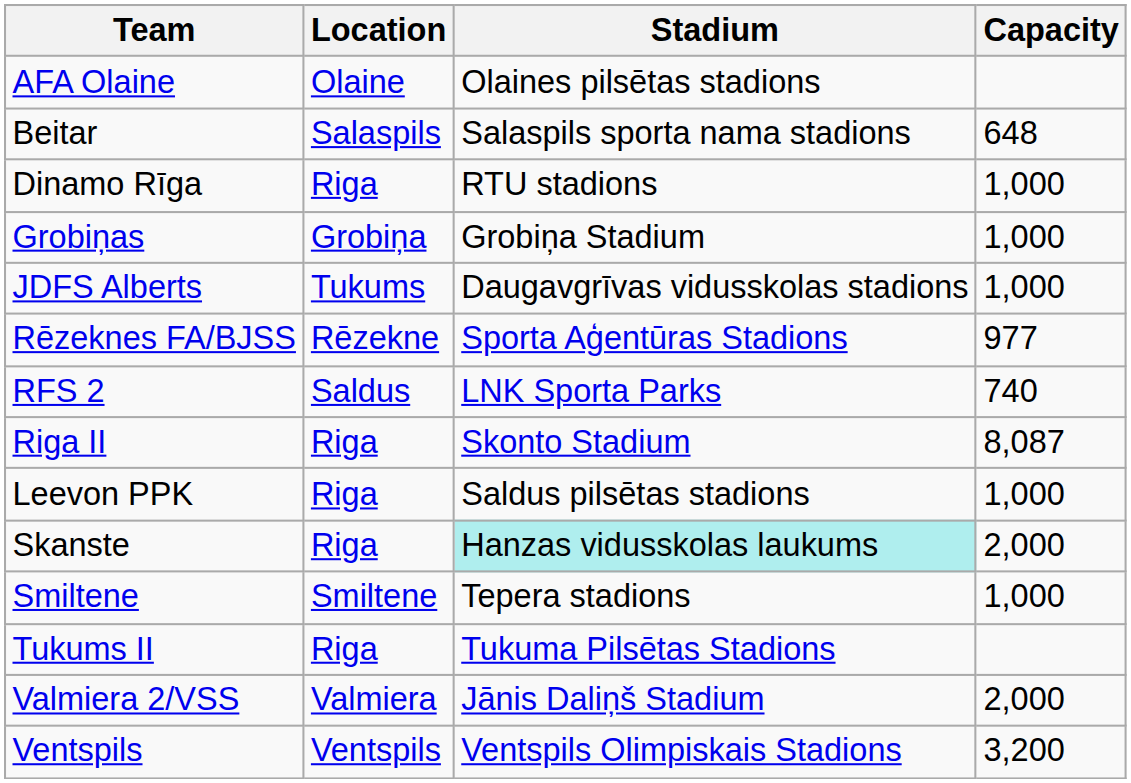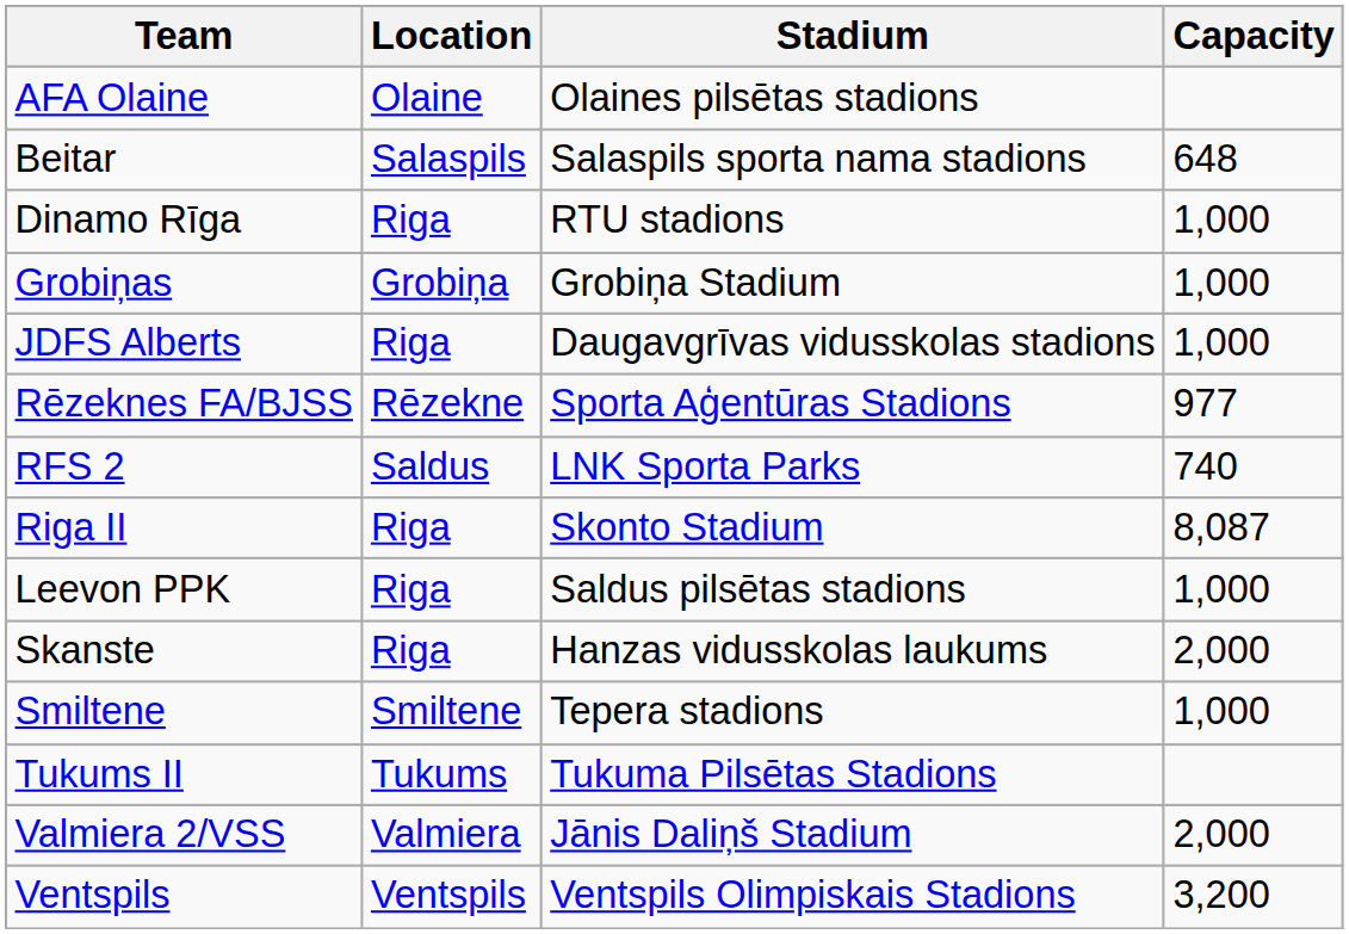 <table class="wikitable sortable">
 <tr>
 <th>Team</th>
 <th>Location</th>
 <th>Stadium</th>
 <th>Capacity</th>
 </tr>
 <tr>
 <td><a href='#'>AFA Olaine</a></td>
 <td><a href='#'>Olaine</a></td>
 <td>Olaines pilsētas stadions</td>
 <td></td>
 </tr>
 <tr>
 <td>Beitar</td>
 <td><a href='#'>Salaspils</a></td>
 <td>Salaspils sporta nama stadions</td>
 <td>648</td>
 </tr>
 <tr>
 <td>Dinamo Rīga</td>
 <td><a href='#'>Riga</a></td>
 <td>RTU stadions</td>
 <td>1,000</td>
 </tr>
 <tr>
 <td><a href='#'>Grobiņas</a></td>
 <td><a href='#'>Grobiņa</a></td>
 <td>Grobiņa Stadium</td>
 <td>1,000</td>
 </tr>
 <tr>
 <td><a href='#'>JDFS Alberts</a></td>
-<td><a href='#'>Tukums</a></td>
+<td><a href='#'>Riga</a></td>
 <td>Daugavgrīvas vidusskolas stadions</td>
 <td>1,000</td>
 </tr>
 <tr>
 <td><a href='#'>Rēzeknes FA/BJSS</a></td>
 <td><a href='#'>Rēzekne</a></td>
 <td><a href='#'>Sporta Aģentūras Stadions</a></td>
 <td>977</td>
 </tr>
 <tr>
 <td><a href='#'>RFS 2</a></td>
 <td><a href='#'>Saldus</a></td>
 <td><a href='#'>LNK Sporta Parks</a></td>
 <td>740</td>
 </tr>
 <tr>
 <td><a href='#'>Riga II</a></td>
 <td><a href='#'>Riga</a></td>
 <td><a href='#'>Skonto Stadium</a></td>
 <td>8,087</td>
 </tr>
 <tr>
 <td>Leevon PPK</td>
 <td><a href='#'>Riga</a></td>
 <td>Saldus pilsētas stadions</td>
 <td>1,000</td>
 </tr>
 <tr>
 <td>Skanste</td>
 <td><a href='#'>Riga</a></td>
-<td style="background: paleturquoise;">Hanzas vidusskolas laukums</td>
+<td>Hanzas vidusskolas laukums</td>
 <td>2,000</td>
 </tr>
 <tr>
 <td><a href='#'>Smiltene</a></td>
 <td><a href='#'>Smiltene</a></td>
 <td>Tepera stadions</td>
 <td>1,000</td>
 </tr>
 <tr>
 <td><a href='#'>Tukums II</a></td>
-<td><a href='#'>Riga</a></td>
+<td><a href='#'>Tukums</a></td>
 <td><a href='#'>Tukuma Pilsētas Stadions</a></td>
 <td></td>
 </tr>
 <tr>
 <td><a href='#'>Valmiera 2/VSS</a></td>
 <td><a href='#'>Valmiera</a></td>
 <td><a href='#'>Jānis Daliņš Stadium</a></td>
 <td>2,000</td>
 </tr>
 <tr>
 <td><a href='#'>Ventspils</a></td>
 <td><a href='#'>Ventspils</a></td>
 <td><a href='#'>Ventspils Olimpiskais Stadions</a></td>
 <td>3,200</td>
 </tr>
 </table>
